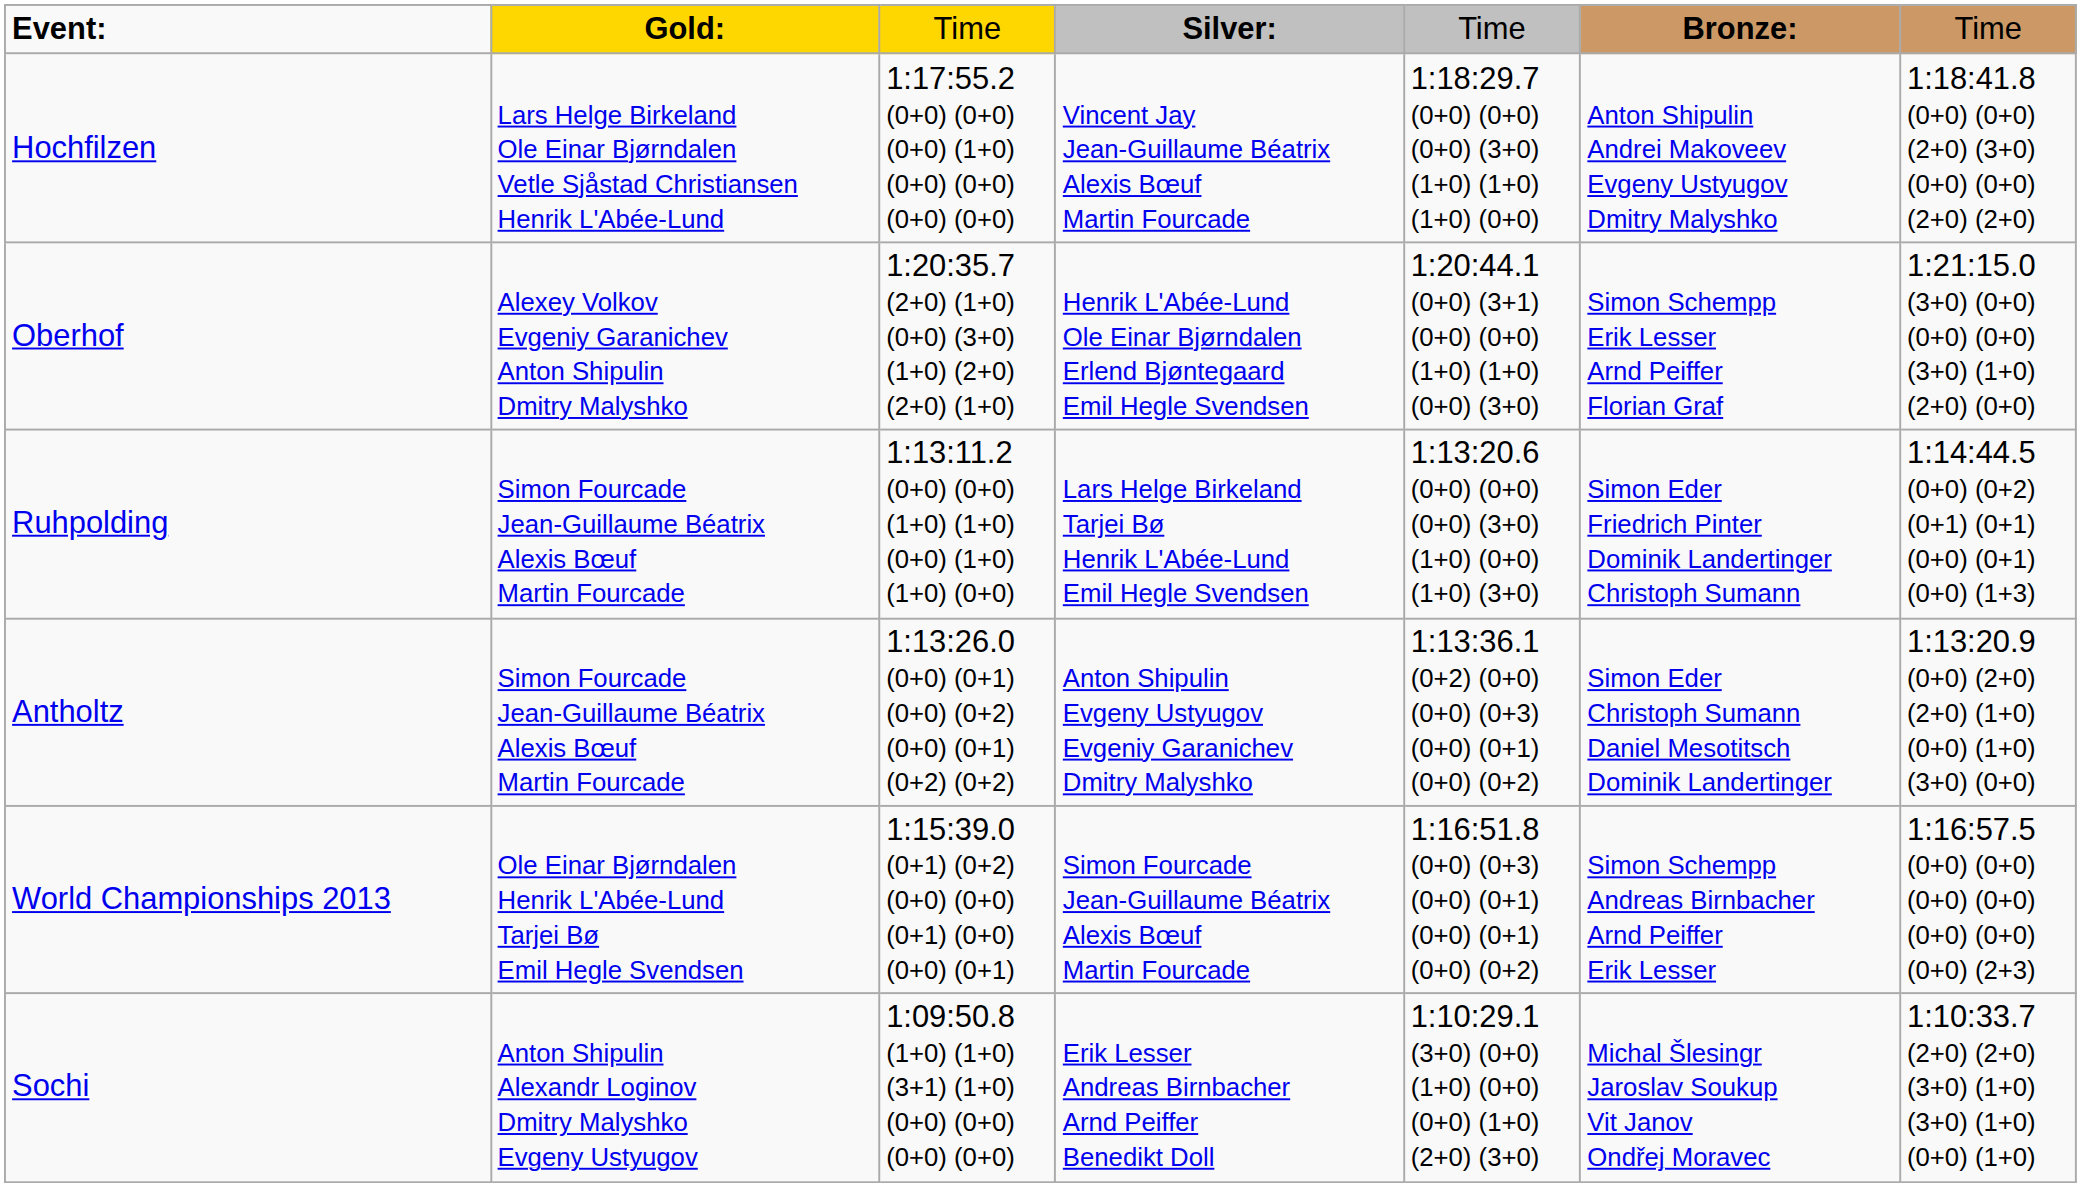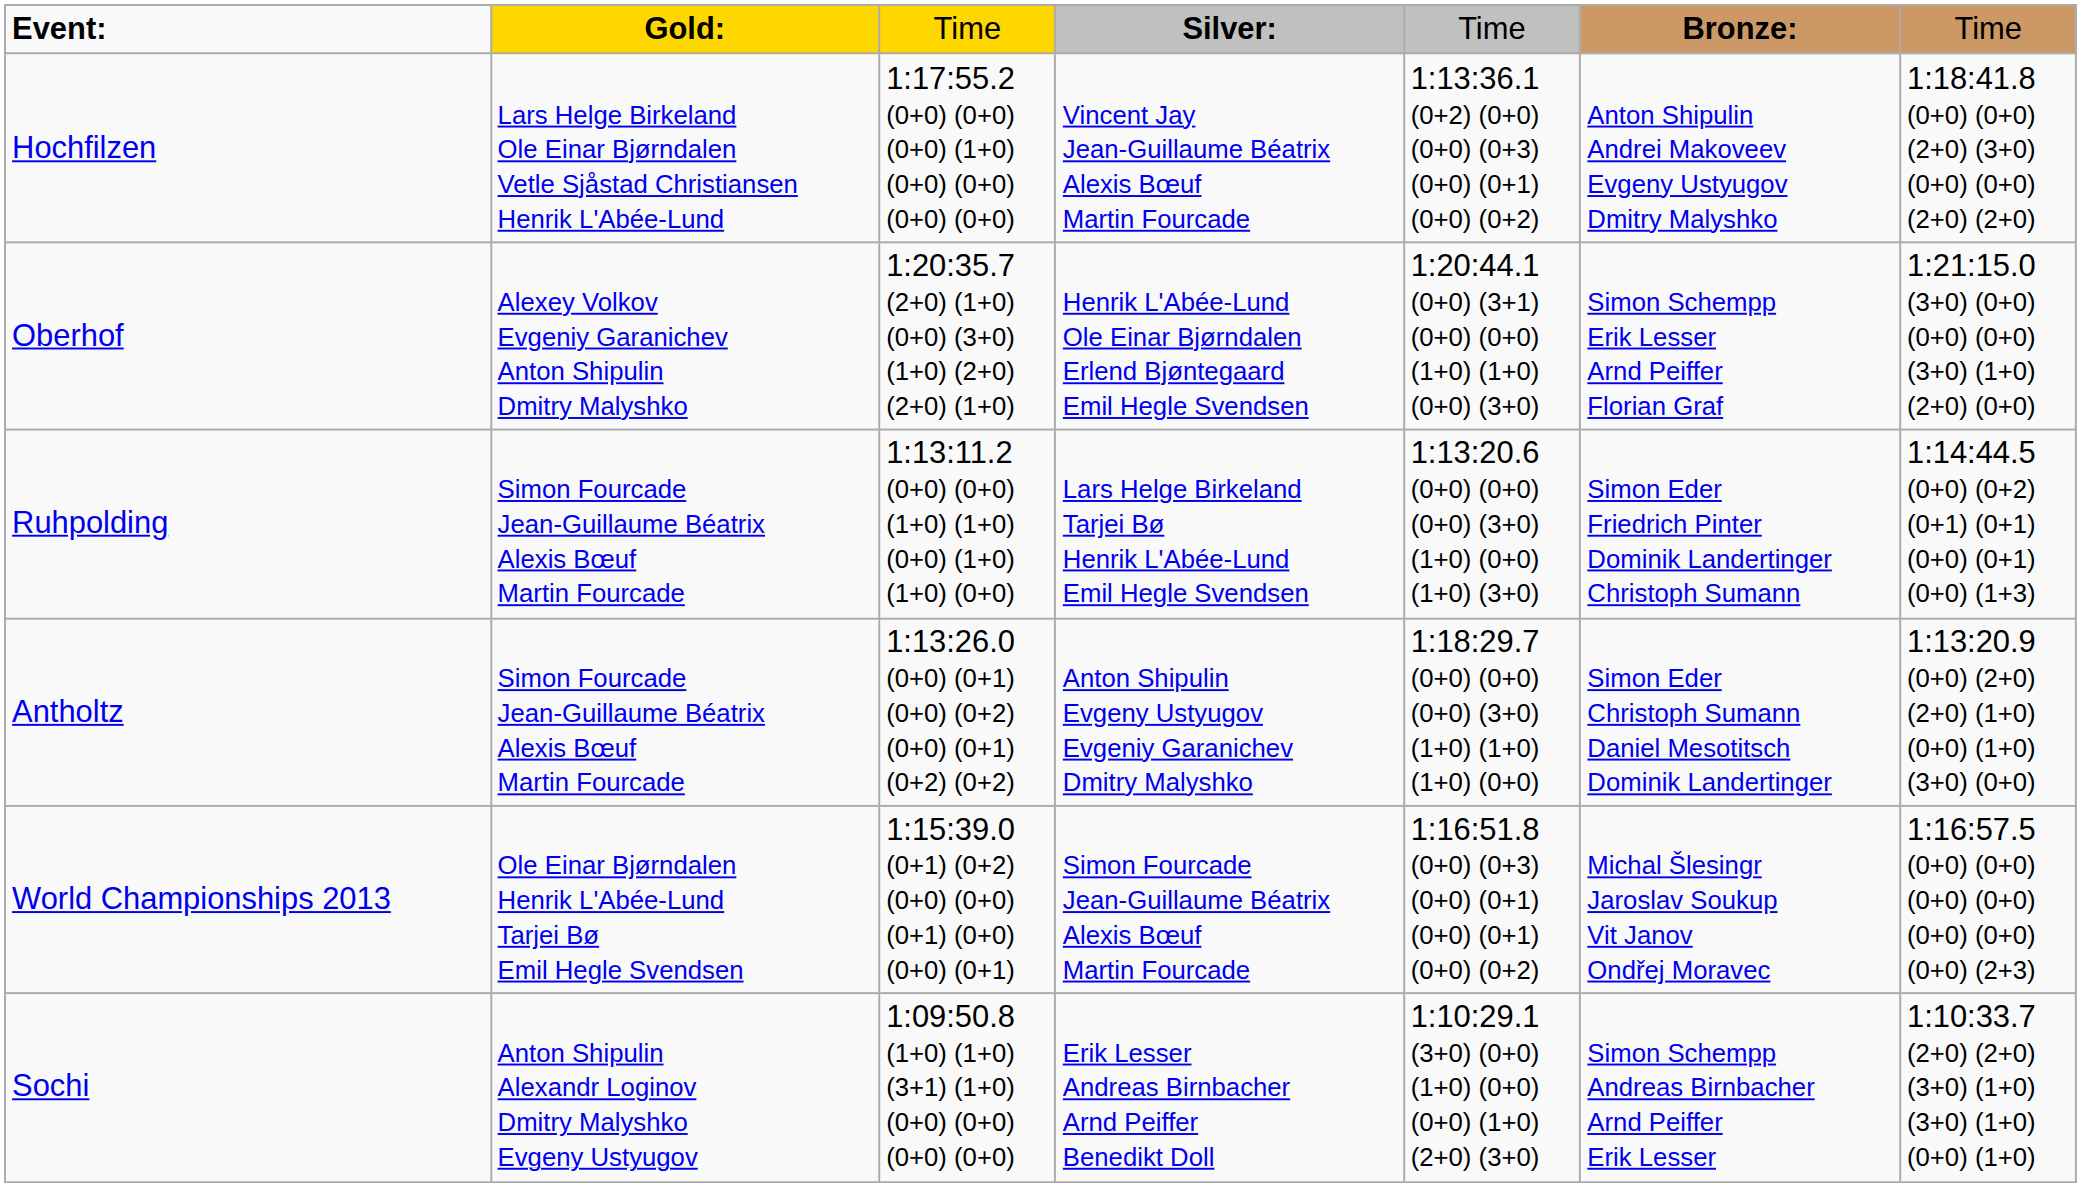 <table class="wikitable" width=85%>
 <tr>
 <td><strong>Event:</strong></td>
 <td style="text-align:center;background-color:gold;"><strong>Gold:</strong></td>
 <td style="text-align:center;background-color:gold;">Time</td>
 <td style="text-align:center;background-color:silver;"><strong>Silver:</strong></td>
 <td style="text-align:center;background-color:silver;">Time</td>
 <td style="text-align:center;background-color:#CC9966;"><strong>Bronze:</strong></td>
 <td style="text-align:center;background-color:#CC9966;">Time</td>
 </tr>
 <tr>
 <td><a href='#'>Hochfilzen</a><br></td>
 <td><strong></strong>  <br><small><a href='#'>Lars Helge Birkeland</a><br><a href='#'>Ole Einar Bjørndalen</a><br><a href='#'>Vetle Sjåstad Christiansen</a><br><a href='#'>Henrik L'Abée-Lund</a></small></td>
 <td>1:17:55.2<br><small>(0+0) (0+0)<br>(0+0) (1+0)<br>(0+0) (0+0)<br>(0+0) (0+0)</small></td>
 <td>  <br><small><a href='#'>Vincent Jay</a><br><a href='#'>Jean-Guillaume Béatrix</a><br><a href='#'>Alexis Bœuf</a><br><a href='#'>Martin Fourcade</a></small></td>
-<td>1:18:29.7<br><small>(0+0) (0+0)<br>(0+0) (3+0)<br>(1+0) (1+0)<br>(1+0) (0+0)</small></td>
+<td>1:13:36.1<br><small>(0+2) (0+0)<br>(0+0) (0+3)<br>(0+0) (0+1)<br>(0+0) (0+2)</small></td>
 <td>  <br><small><a href='#'>Anton Shipulin</a><br><a href='#'>Andrei Makoveev</a><br><a href='#'>Evgeny Ustyugov</a><br><a href='#'>Dmitry Malyshko</a></small></td>
 <td>1:18:41.8<br><small>(0+0) (0+0)<br>(2+0) (3+0)<br>(0+0) (0+0)<br>(2+0) (2+0)</small></td>
 </tr>
 <tr>
 <td><a href='#'>Oberhof</a><br></td>
 <td><strong></strong>  <br><small><a href='#'>Alexey Volkov</a><br><a href='#'>Evgeniy Garanichev</a><br><a href='#'>Anton Shipulin</a><br><a href='#'>Dmitry Malyshko</a></small></td>
 <td>1:20:35.7<br><small>(2+0) (1+0)<br>(0+0) (3+0)<br>(1+0) (2+0)<br>(2+0) (1+0)</small></td>
 <td>  <br><small><a href='#'>Henrik L'Abée-Lund</a><br><a href='#'>Ole Einar Bjørndalen</a><br><a href='#'>Erlend Bjøntegaard</a><br><a href='#'>Emil Hegle Svendsen</a></small></td>
 <td>1:20:44.1<br><small>(0+0) (3+1)<br>(0+0) (0+0)<br>(1+0) (1+0)<br>(0+0) (3+0)</small></td>
 <td>  <br><small><a href='#'>Simon Schempp</a><br><a href='#'>Erik Lesser</a><br><a href='#'>Arnd Peiffer</a><br><a href='#'>Florian Graf</a></small></td>
 <td>1:21:15.0<br><small>(3+0) (0+0)<br>(0+0) (0+0)<br>(3+0) (1+0)<br>(2+0) (0+0)</small></td>
 </tr>
 <tr>
 <td><a href='#'>Ruhpolding</a><br></td>
 <td><strong></strong>  <br><small><a href='#'>Simon Fourcade</a><br><a href='#'>Jean-Guillaume Béatrix</a><br><a href='#'>Alexis Bœuf</a><br><a href='#'>Martin Fourcade</a></small></td>
 <td>1:13:11.2<br><small>(0+0) (0+0)<br>(1+0) (1+0)<br>(0+0) (1+0)<br>(1+0) (0+0)</small></td>
 <td>  <br><small><a href='#'>Lars Helge Birkeland</a><br><a href='#'>Tarjei Bø</a><br><a href='#'>Henrik L'Abée-Lund</a><br><a href='#'>Emil Hegle Svendsen</a></small></td>
 <td>1:13:20.6<br><small>(0+0) (0+0)<br>(0+0) (3+0)<br>(1+0) (0+0)<br>(1+0) (3+0)</small></td>
 <td>  <br><small><a href='#'>Simon Eder</a><br><a href='#'>Friedrich Pinter</a><br><a href='#'>Dominik Landertinger</a><br><a href='#'>Christoph Sumann</a></small></td>
 <td>1:14:44.5<br><small>(0+0) (0+2)<br>(0+1) (0+1)<br>(0+0) (0+1)<br>(0+0) (1+3)</small></td>
 </tr>
 <tr>
 <td><a href='#'>Antholtz</a><br></td>
 <td><strong></strong>  <br><small><a href='#'>Simon Fourcade</a><br><a href='#'>Jean-Guillaume Béatrix</a><br><a href='#'>Alexis Bœuf</a><br><a href='#'>Martin Fourcade</a></small></td>
 <td>1:13:26.0<br><small>(0+0) (0+1)<br>(0+0) (0+2)<br>(0+0) (0+1)<br>(0+2) (0+2)</small></td>
 <td>  <br><small><a href='#'>Anton Shipulin</a><br><a href='#'>Evgeny Ustyugov</a><br><a href='#'>Evgeniy Garanichev</a><br><a href='#'>Dmitry Malyshko</a></small></td>
-<td>1:13:36.1<br><small>(0+2) (0+0)<br>(0+0) (0+3)<br>(0+0) (0+1)<br>(0+0) (0+2)</small></td>
+<td>1:18:29.7<br><small>(0+0) (0+0)<br>(0+0) (3+0)<br>(1+0) (1+0)<br>(1+0) (0+0)</small></td>
 <td>  <br><small><a href='#'>Simon Eder</a><br><a href='#'>Christoph Sumann</a><br><a href='#'>Daniel Mesotitsch</a><br><a href='#'>Dominik Landertinger</a></small></td>
 <td>1:13:20.9<br><small>(0+0) (2+0)<br>(2+0) (1+0)<br>(0+0) (1+0)<br>(3+0) (0+0)</small></td>
 </tr>
 <tr>
 <td><a href='#'>World Championships 2013</a><br></td>
 <td><strong></strong>  <br><small><a href='#'>Ole Einar Bjørndalen</a><br><a href='#'>Henrik L'Abée-Lund</a><br><a href='#'>Tarjei Bø</a><br><a href='#'>Emil Hegle Svendsen</a></small></td>
 <td>1:15:39.0<br><small>(0+1) (0+2)<br>(0+0) (0+0)<br>(0+1) (0+0)<br>(0+0) (0+1)</small></td>
 <td>  <br><small><a href='#'>Simon Fourcade</a><br><a href='#'>Jean-Guillaume Béatrix</a><br><a href='#'>Alexis Bœuf</a><br><a href='#'>Martin Fourcade</a></small></td>
 <td>1:16:51.8<br><small>(0+0) (0+3)<br>(0+0) (0+1)<br>(0+0) (0+1)<br>(0+0) (0+2)</small></td>
-<td>  <br><small><a href='#'>Simon Schempp</a><br><a href='#'>Andreas Birnbacher</a><br><a href='#'>Arnd Peiffer</a><br><a href='#'>Erik Lesser</a></small></td>
+<td>  <br><small><a href='#'>Michal Šlesingr</a><br><a href='#'>Jaroslav Soukup</a><br><a href='#'>Vit Janov</a><br><a href='#'>Ondřej Moravec</a></small></td>
 <td>1:16:57.5<br><small>(0+0) (0+0)<br>(0+0) (0+0)<br>(0+0) (0+0)<br>(0+0) (2+3)</small></td>
 </tr>
 <tr>
 <td><a href='#'>Sochi</a><br></td>
 <td><strong></strong>  <br><small><a href='#'>Anton Shipulin</a><br><a href='#'>Alexandr Loginov</a><br><a href='#'>Dmitry Malyshko</a><br><a href='#'>Evgeny Ustyugov</a></small></td>
 <td>1:09:50.8<br><small>(1+0) (1+0)<br>(3+1) (1+0)<br>(0+0) (0+0)<br>(0+0) (0+0)</small></td>
 <td>  <br><small><a href='#'>Erik Lesser</a><br><a href='#'>Andreas Birnbacher</a><br><a href='#'>Arnd Peiffer</a><br><a href='#'>Benedikt Doll</a></small></td>
 <td>1:10:29.1<br><small>(3+0) (0+0)<br>(1+0) (0+0)<br>(0+0) (1+0)<br>(2+0) (3+0)</small></td>
-<td>  <br><small><a href='#'>Michal Šlesingr</a><br><a href='#'>Jaroslav Soukup</a><br><a href='#'>Vit Janov</a><br><a href='#'>Ondřej Moravec</a></small></td>
+<td>  <br><small><a href='#'>Simon Schempp</a><br><a href='#'>Andreas Birnbacher</a><br><a href='#'>Arnd Peiffer</a><br><a href='#'>Erik Lesser</a></small></td>
 <td>1:10:33.7<br><small>(2+0) (2+0)<br>(3+0) (1+0)<br>(3+0) (1+0)<br>(0+0) (1+0)</small></td>
 </tr>
 </table>
